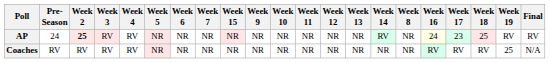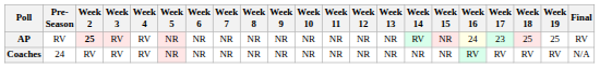 <table class="wikitable" style="white-space:nowrap;font-size:90%">
 <tr>
 <th>Poll</th>
 <th>Pre-<br>Season</th>
 <th>Week<br>2</th>
 <th>Week<br>3</th>
 <th>Week<br>4</th>
 <th>Week<br>5</th>
 <th>Week<br>6</th>
 <th>Week<br>7</th>
-<th>Week<br>15</th>
+<th>Week<br>8</th>
 <th>Week<br>9</th>
 <th>Week<br>10</th>
 <th>Week<br>11</th>
 <th>Week<br>12</th>
 <th>Week<br>13</th>
 <th>Week<br>14</th>
-<th>Week<br>8</th>
+<th>Week<br>15</th>
 <th>Week<br>16</th>
 <th>Week<br>17</th>
 <th>Week<br>18</th>
 <th>Week<br>19</th>
 <th>Final</th>
 </tr>
 <tr style="text-align:center;">
 <th>AP</th>
-<td style="background:#FFF;">24</td>
+<td style="background:#FFF;">RV</td>
 <td style="background:#FFE6E6;"><strong>25</strong></td>
 <td style="background:#FFE6E6;">RV</td>
 <td style="background:#FFF;">RV</td>
 <td style="background:#FFE6E6;">NR</td>
 <td style="background:#FFF;">NR</td>
 <td style="background:#FFF;">NR</td>
-<td style="background:#FFE6E6;">NR</td>
+<td style="background:#FFF;">NR</td>
 <td style="background:#FFF;">NR</td>
 <td style="background:#FFF;">NR</td>
 <td style="background:#FFF;">NR</td>
 <td style="background:#FFF;">NR</td>
 <td style="background:#FFF;">NR</td>
 <td style="background:#D8FFEB;">RV</td>
-<td style="background:#FFF;">NR</td>
+<td style="background:#FFE6E6;">NR</td>
 <td style="background:#FFFFE6;">24</td>
 <td style="background:#D8FFEB;">23</td>
 <td style="background:#FFE6E6;">25</td>
-<td style="background:#FFF;">RV</td>
+<td style="background:#FFF;">25</td>
 <td style="background:#FFF;">RV</td>
 </tr>
 <tr style="text-align:center;">
 <th>Coaches</th>
-<td style="background:#FFF;">RV</td>
+<td style="background:#FFF;">24</td>
 <td style="background:#FFF;">RV</td>
 <td style="background:#FFF;">RV</td>
 <td style="background:#FFF;">RV</td>
 <td style="background:#FFE6E6;">NR</td>
 <td style="background:#FFF;">NR</td>
 <td style="background:#FFF;">NR</td>
 <td style="background:#FFF;">NR</td>
 <td style="background:#FFF;">NR</td>
 <td style="background:#FFF;">NR</td>
 <td style="background:#FFF;">NR</td>
 <td style="background:#FFF;">NR</td>
 <td style="background:#FFF;">NR</td>
 <td style="background:#FFF;">NR</td>
 <td style="background:#FFF;">NR</td>
 <td style="background:#D8FFEB;">RV</td>
 <td style="background:#FFF;">RV</td>
 <td style="background:#FFF;">RV</td>
-<td style="background:#FFF;">25</td>
+<td style="background:#FFF;">RV</td>
 <td style="background:#FFF;">N/A</td>
 </tr>
 </table>
